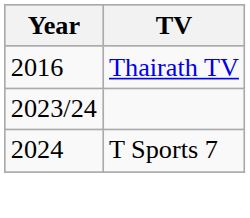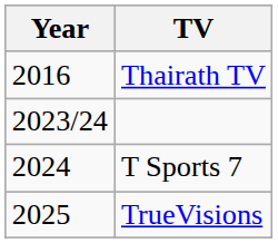 <table class="wikitable">
 <tr>
 <th>Year</th>
 <th>TV</th>
 </tr>
 <tr>
 <td>2016</td>
 <td><a href='#'>Thairath TV</a></td>
 </tr>
 <tr>
 <td>2023/24</td>
 <td></td>
 </tr>
 <tr>
 <td>2024</td>
 <td>T Sports 7</td>
 </tr>
+<tr>
+<td>2025</td>
+<td><a href='#'>TrueVisions</a></td>
+</tr>
 </table>
